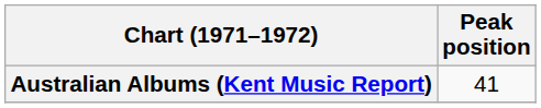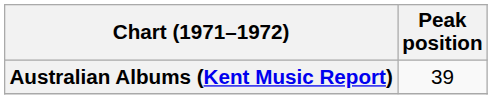 <table class="wikitable sortable plainrowheaders" style="text-align:center">
 <tr>
 <th scope="col">Chart (1971–1972)</th>
 <th scope="col">Peak<br> position</th>
 </tr>
 <tr>
 <th scope="row">Australian Albums (<a href='#'>Kent Music Report</a>)</th>
-<td align="center">41</td>
+<td align="center">39</td>
 </tr>
 <tr>
 </tr>
 <tr>
 </tr>
 <tr>
 </tr>
 <tr>
 </tr>
 </table>
